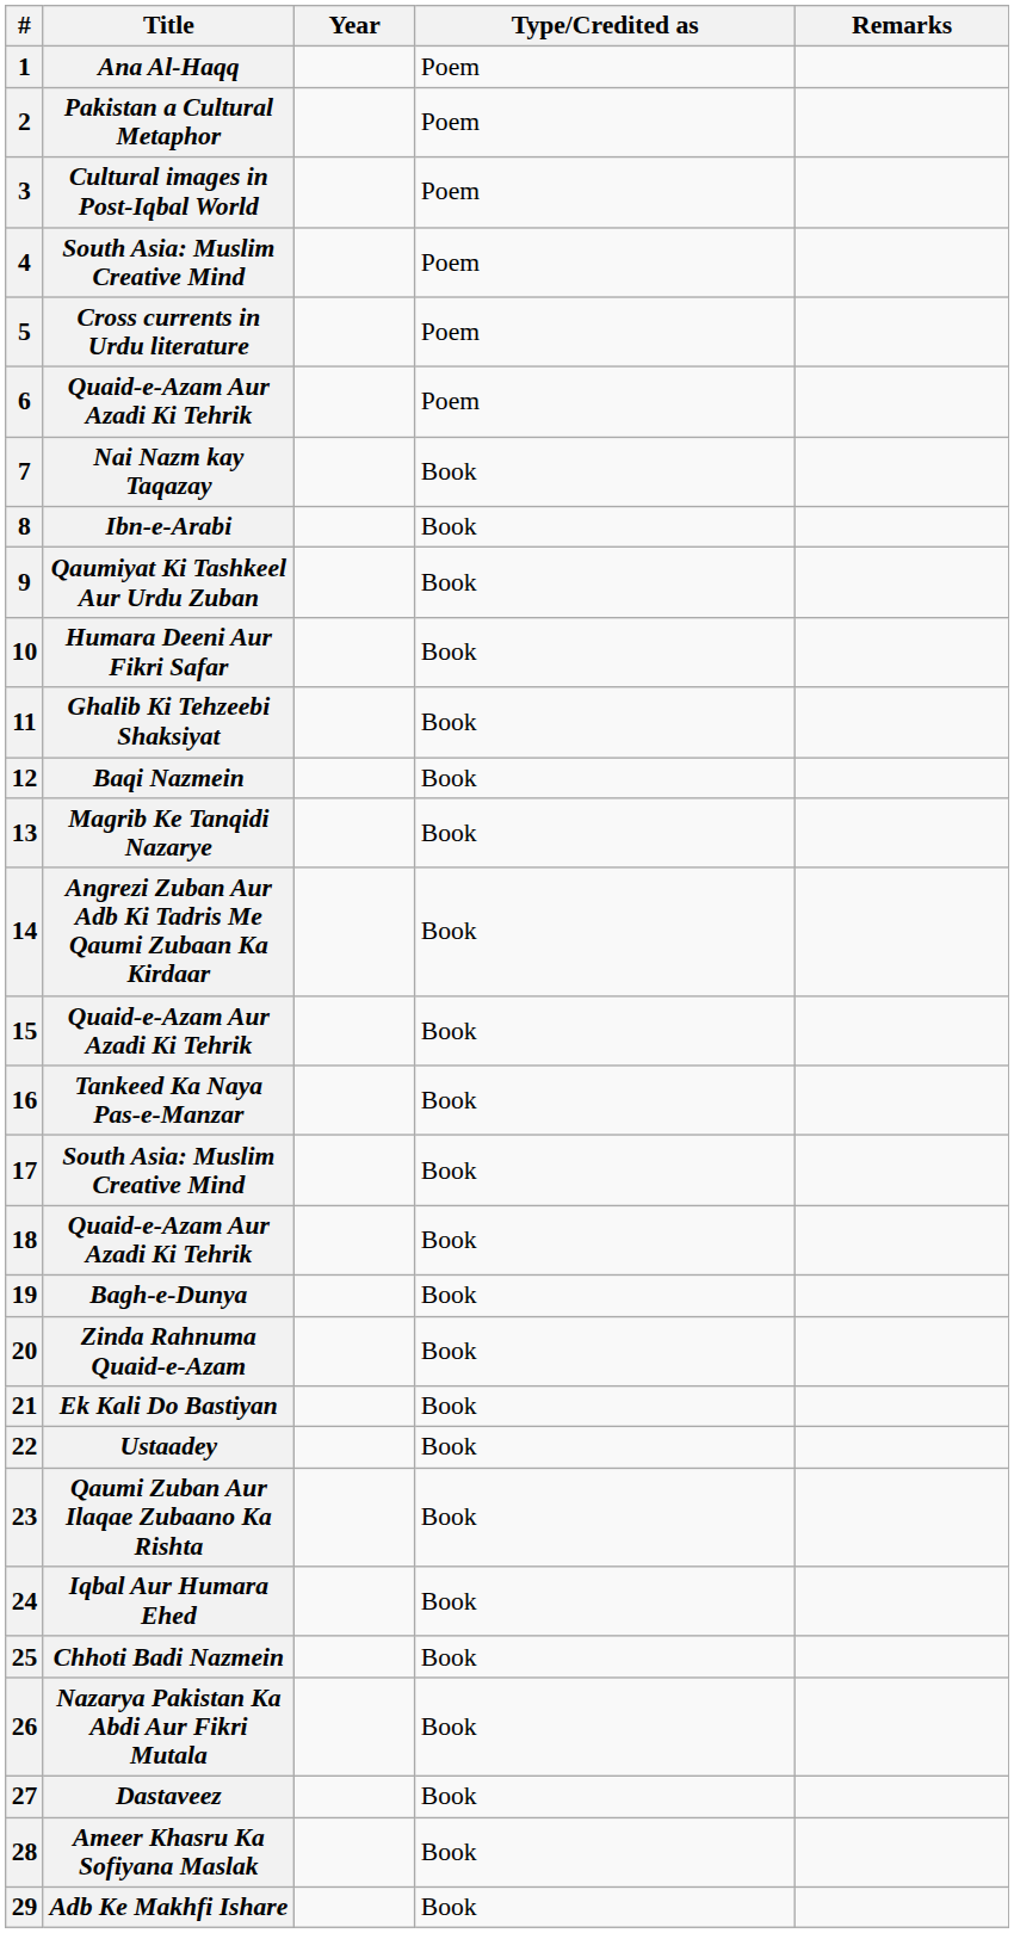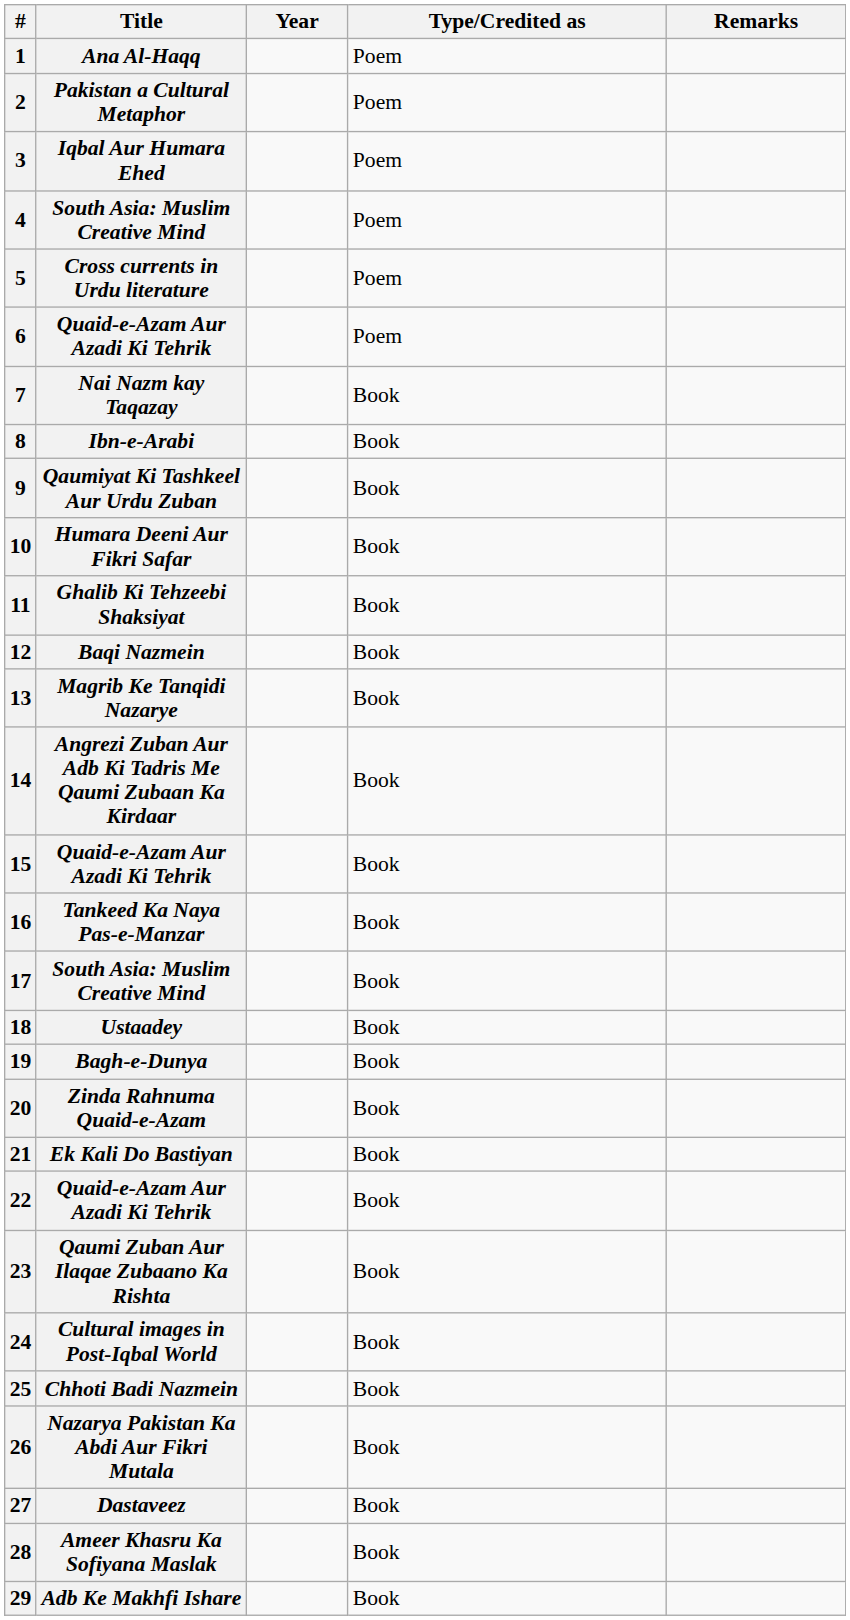 <table class="wikitable sortable plainrowheaders" width=100%>
 <tr>
 <th scope="col" width=2%>#</th>
 <th scope="col" width=25%>Title</th>
 <th scope="col">Year</th>
 <th scope="col">Type/Credited as</th>
 <th scope="col">Remarks</th>
 </tr>
 <tr>
 <th scope="row" align="left">1</th>
 <th><em>Ana Al-Haqq</em></th>
 <td></td>
 <td>Poem</td>
 <td></td>
 </tr>
 <tr>
 <th scope="row" align="left">2</th>
 <th><em>Pakistan a Cultural Metaphor</em></th>
 <td></td>
 <td>Poem</td>
 <td></td>
 </tr>
 <tr>
 <th scope="row" align="left">3</th>
-<th><em>Cultural images in Post-Iqbal World</em></th>
+<th><em>Iqbal Aur Humara Ehed</em></th>
 <td></td>
 <td>Poem</td>
 <td></td>
 </tr>
 <tr>
 <th scope="row" align="left">4</th>
 <th><em>South Asia: Muslim Creative Mind</em></th>
 <td></td>
 <td>Poem</td>
 <td></td>
 </tr>
 <tr>
 <th scope="row" align="left">5</th>
 <th><em>Cross currents in Urdu literature</em></th>
 <td></td>
 <td>Poem</td>
 <td></td>
 </tr>
 <tr>
 <th scope="row" align="left">6</th>
 <th><em>Quaid-e-Azam Aur Azadi Ki Tehrik</em></th>
 <td></td>
 <td>Poem</td>
 <td></td>
 </tr>
 <tr>
 <th scope="row" align="left">7</th>
 <th><em>Nai Nazm kay Taqazay</em></th>
 <td></td>
 <td>Book</td>
 <td></td>
 </tr>
 <tr>
 <th scope="row" align="left">8</th>
 <th><em>Ibn-e-Arabi</em></th>
 <td></td>
 <td>Book</td>
 <td></td>
 </tr>
 <tr>
 <th scope="row" align="left">9</th>
 <th><em>Qaumiyat Ki Tashkeel Aur Urdu Zuban</em></th>
 <td></td>
 <td>Book</td>
 <td></td>
 </tr>
 <tr>
 <th scope="row" align="left">10</th>
 <th><em>Humara Deeni Aur Fikri Safar</em></th>
 <td></td>
 <td>Book</td>
 <td></td>
 </tr>
 <tr>
 <th scope="row" align="left">11</th>
 <th><em>Ghalib Ki Tehzeebi Shaksiyat</em></th>
 <td></td>
 <td>Book</td>
 <td></td>
 </tr>
 <tr>
 <th scope="row" align="left">12</th>
 <th><em>Baqi Nazmein</em></th>
 <td></td>
 <td>Book</td>
 <td></td>
 </tr>
 <tr>
 <th scope="row" align="left">13</th>
 <th><em>Magrib Ke Tanqidi Nazarye</em></th>
 <td></td>
 <td>Book</td>
 <td></td>
 </tr>
 <tr>
 <th scope="row" align="left">14</th>
 <th><em>Angrezi Zuban Aur Adb Ki Tadris Me Qaumi Zubaan Ka Kirdaar</em></th>
 <td></td>
 <td>Book</td>
 <td></td>
 </tr>
 <tr>
 <th scope="row" align="left">15</th>
 <th><em>Quaid-e-Azam Aur Azadi Ki Tehrik</em></th>
 <td></td>
 <td>Book</td>
 <td></td>
 </tr>
 <tr>
 <th scope="row" align="left">16</th>
 <th><em>Tankeed Ka Naya Pas-e-Manzar</em></th>
 <td></td>
 <td>Book</td>
 <td></td>
 </tr>
 <tr>
 <th scope="row" align="left">17</th>
 <th><em>South Asia: Muslim Creative Mind</em></th>
 <td></td>
 <td>Book</td>
 <td></td>
 </tr>
 <tr>
 <th scope="row" align="left">18</th>
-<th><em>Quaid-e-Azam Aur Azadi Ki Tehrik</em></th>
+<th><em>Ustaadey</em></th>
 <td></td>
 <td>Book</td>
 <td></td>
 </tr>
 <tr>
 <th scope="row" align="left">19</th>
 <th><em>Bagh-e-Dunya</em></th>
 <td></td>
 <td>Book</td>
 <td></td>
 </tr>
 <tr>
 <th scope="row" align="left">20</th>
 <th><em>Zinda Rahnuma Quaid-e-Azam</em></th>
 <td></td>
 <td>Book</td>
 <td></td>
 </tr>
 <tr>
 <th scope="row" align="left">21</th>
 <th><em>Ek Kali Do Bastiyan</em></th>
 <td></td>
 <td>Book</td>
 <td></td>
 </tr>
 <tr>
 <th scope="row" align="left">22</th>
-<th><em>Ustaadey</em></th>
+<th><em>Quaid-e-Azam Aur Azadi Ki Tehrik</em></th>
 <td></td>
 <td>Book</td>
 <td></td>
 </tr>
 <tr>
 <th scope="row" align="left">23</th>
 <th><em>Qaumi Zuban Aur Ilaqae Zubaano Ka Rishta</em></th>
 <td></td>
 <td>Book</td>
 <td></td>
 </tr>
 <tr>
 <th scope="row" align="left">24</th>
-<th><em>Iqbal Aur Humara Ehed</em></th>
+<th><em>Cultural images in Post-Iqbal World</em></th>
 <td></td>
 <td>Book</td>
 <td></td>
 </tr>
 <tr>
 <th scope="row" align="left">25</th>
 <th><em>Chhoti Badi Nazmein</em></th>
 <td></td>
 <td>Book</td>
 <td></td>
 </tr>
 <tr>
 <th scope="row" align="left">26</th>
 <th><em>Nazarya Pakistan Ka Abdi Aur Fikri Mutala</em></th>
 <td></td>
 <td>Book</td>
 <td></td>
 </tr>
 <tr>
 <th scope="row" align="left">27</th>
 <th><em>Dastaveez</em></th>
 <td></td>
 <td>Book</td>
 <td></td>
 </tr>
 <tr>
 <th scope="row" align="left">28</th>
 <th><em>Ameer Khasru Ka Sofiyana Maslak</em></th>
 <td></td>
 <td>Book</td>
 <td></td>
 </tr>
 <tr>
 <th scope="row" align="left">29</th>
 <th><em>Adb Ke Makhfi Ishare</em></th>
 <td></td>
 <td>Book</td>
 <td></td>
 </tr>
 </table>
